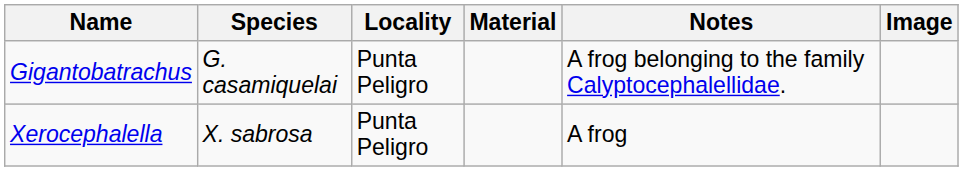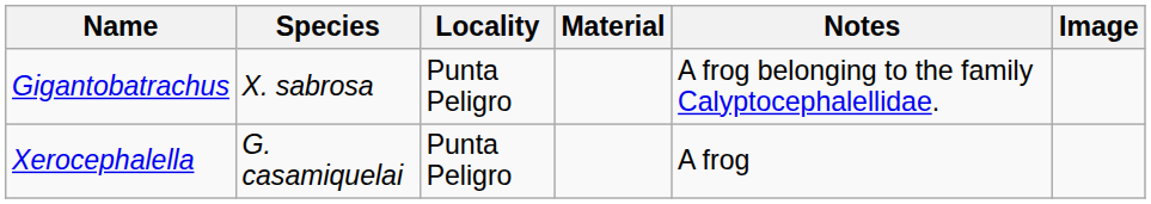 <table class="wikitable" align="center" width="75%">
 <tr>
 <th>Name</th>
 <th>Species</th>
 <th>Locality</th>
 <th>Material</th>
 <th>Notes</th>
 <th>Image</th>
 </tr>
 <tr>
 <td><em><a href='#'>Gigantobatrachus</a></em></td>
-<td><em>G. casamiquelai</em></td>
+<td><em>X. sabrosa</em></td>
 <td>Punta Peligro</td>
 <td></td>
 <td>A frog belonging to the family <a href='#'>Calyptocephalellidae</a>.</td>
 <td></td>
 </tr>
 <tr>
 <td><em><a href='#'>Xerocephalella</a></em></td>
-<td><em>X. sabrosa</em></td>
+<td><em>G. casamiquelai</em></td>
 <td>Punta Peligro</td>
 <td></td>
 <td>A frog</td>
 <td></td>
 </tr>
 </table>
